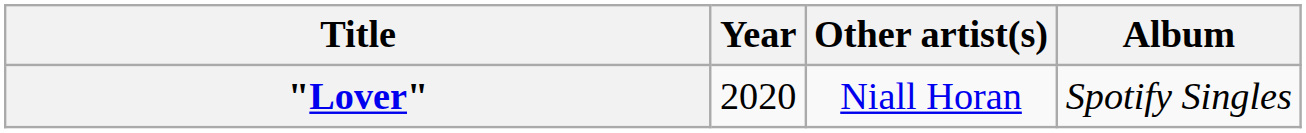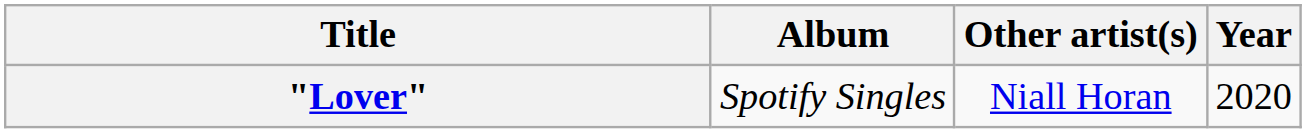 <table class="wikitable plainrowheaders" style="text-align:center;">
 <tr>
 <th scope="col" style="width:18em;">Title</th>
+<th scope="col">Album</th>
+<th scope="col">Other artist(s)</th>
 <th scope="col" style="width:1em;">Year</th>
-<th scope="col">Other artist(s)</th>
-<th scope="col">Album</th>
 </tr>
 <tr>
 <th scope="row">"<a href='#'>Lover</a>"</th>
+<td><em>Spotify Singles</em></td>
+<td><a href='#'>Niall Horan</a></td>
 <td>2020</td>
-<td><a href='#'>Niall Horan</a></td>
-<td><em>Spotify Singles</em></td>
 </tr>
 </table>
